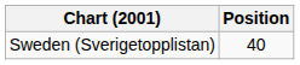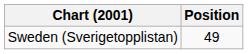 <table class="wikitable plainrowheaders">
 <tr>
 <th scope="col">Chart (2001)</th>
 <th scope="col">Position</th>
 </tr>
 <tr>
 <td>Sweden (Sverigetopplistan)</td>
-<td style="text-align:center">40</td>
+<td style="text-align:center">49</td>
 </tr>
 </table>
